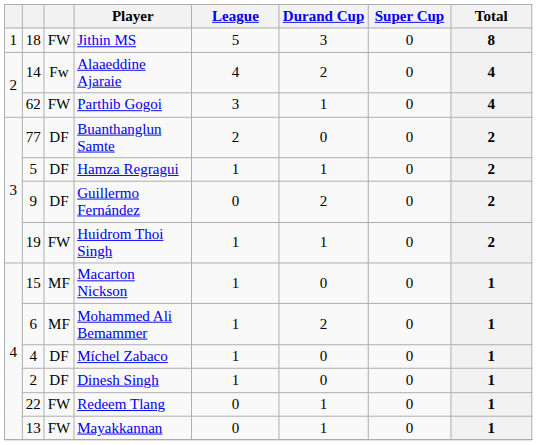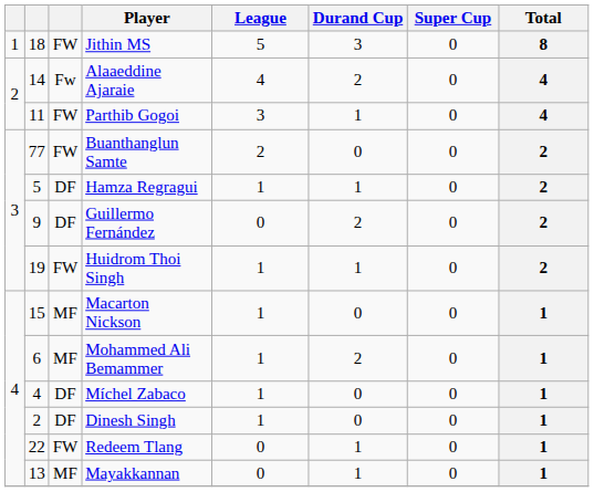 <table class="wikitable sortable" style=text-align:center;width:90%>
 <tr>
 <th width=15></th>
 <th width=15></th>
 <th width=15></th>
 <th width=145>Player</th>
 <th width=120><a href='#'>League</a></th>
 <th width=120><a href='#'>Durand Cup</a></th>
 <th width=120><a href='#'>Super Cup</a></th>
 <th width=120>Total</th>
 </tr>
 <tr>
 <td>1</td>
 <td>18</td>
 <td>FW</td>
 <td align="left"> <a href='#'>Jithin MS</a></td>
 <td>5</td>
 <td>3</td>
 <td>0</td>
 <th>8</th>
 </tr>
 <tr>
 <td rowspan="2">2</td>
 <td>14</td>
 <td>Fw</td>
 <td align="left"> <a href='#'>Alaaeddine Ajaraie</a></td>
 <td>4</td>
 <td>2</td>
 <td>0</td>
 <th>4</th>
 </tr>
 <tr>
-<td>62</td>
+<td>11</td>
 <td>FW</td>
 <td align="left"> <a href='#'>Parthib Gogoi</a></td>
 <td>3</td>
 <td>1</td>
 <td>0</td>
 <th>4</th>
 </tr>
 <tr>
 <td rowspan="4">3</td>
 <td>77</td>
-<td>DF</td>
+<td>FW</td>
 <td align="left"> <a href='#'>Buanthanglun Samte</a></td>
 <td>2</td>
 <td>0</td>
 <td>0</td>
 <th>2</th>
 </tr>
 <tr>
 <td>5</td>
 <td>DF</td>
 <td align="left"> <a href='#'>Hamza Regragui</a></td>
 <td>1</td>
 <td>1</td>
 <td>0</td>
 <th>2</th>
 </tr>
 <tr>
 <td>9</td>
 <td>DF</td>
 <td align="left"> <a href='#'>Guillermo Fernández</a></td>
 <td>0</td>
 <td>2</td>
 <td>0</td>
 <th>2</th>
 </tr>
 <tr>
 <td>19</td>
 <td>FW</td>
 <td align="left"> <a href='#'>Huidrom Thoi Singh</a></td>
 <td>1</td>
 <td>1</td>
 <td>0</td>
 <th>2</th>
 </tr>
 <tr>
 <td rowspan="6">4</td>
 <td>15</td>
 <td>MF</td>
 <td align="left"> <a href='#'>Macarton Nickson</a></td>
 <td>1</td>
 <td>0</td>
 <td>0</td>
 <th>1</th>
 </tr>
 <tr>
 <td>6</td>
 <td>MF</td>
 <td align="left"> <a href='#'>Mohammed Ali Bemammer</a></td>
 <td>1</td>
 <td>2</td>
 <td>0</td>
 <th>1</th>
 </tr>
 <tr>
 <td>4</td>
 <td>DF</td>
 <td align="left"> <a href='#'>Míchel Zabaco</a></td>
 <td>1</td>
 <td>0</td>
 <td>0</td>
 <th>1</th>
 </tr>
 <tr>
 <td>2</td>
 <td>DF</td>
 <td align="left"> <a href='#'>Dinesh Singh</a></td>
 <td>1</td>
 <td>0</td>
 <td>0</td>
 <th>1</th>
 </tr>
 <tr>
 <td>22</td>
 <td>FW</td>
 <td align="left"> <a href='#'>Redeem Tlang</a></td>
 <td>0</td>
 <td>1</td>
 <td>0</td>
 <th>1</th>
 </tr>
 <tr>
 <td>13</td>
-<td>FW</td>
+<td>MF</td>
 <td align="left"> <a href='#'>Mayakkannan</a></td>
 <td>0</td>
 <td>1</td>
 <td>0</td>
 <th>1</th>
 </tr>
 <tr>
 </tr>
 </table>
